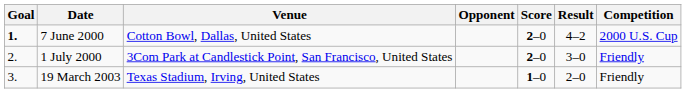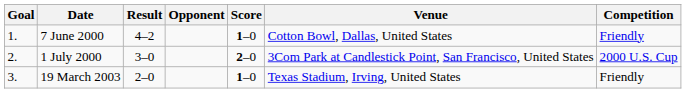 <table class="wikitable plainrowheaders sortable">
 <tr>
 <th>Goal</th>
 <th>Date</th>
-<th>Venue</th>
+<th>Result</th>
 <th>Opponent</th>
 <th>Score</th>
-<th>Result</th>
+<th>Venue</th>
 <th>Competition</th>
 </tr>
 <tr>
-<td><strong>1.</strong></td>
+<td>1.</td>
 <td>7 June 2000</td>
+<td align=center>4–2</td>
+<td></td>
+<td align=center><strong>1</strong>–0</td>
 <td><a href='#'>Cotton Bowl</a>, <a href='#'>Dallas</a>, United States</td>
-<td></td>
-<td align=center><strong>2</strong>–0</td>
-<td align=center>4–2</td>
-<td><a href='#'>2000 U.S. Cup</a></td>
+<td><a href='#'>Friendly</a></td>
 </tr>
 <tr>
 <td>2.</td>
 <td>1 July 2000</td>
-<td><a href='#'>3Com Park at Candlestick Point</a>, <a href='#'>San Francisco</a>, United States</td>
+<td align=center>3–0</td>
 <td></td>
 <td align=center><strong>2</strong>–0</td>
-<td align=center>3–0</td>
-<td><a href='#'>Friendly</a></td>
+<td><a href='#'>3Com Park at Candlestick Point</a>, <a href='#'>San Francisco</a>, United States</td>
+<td><a href='#'>2000 U.S. Cup</a></td>
 </tr>
 <tr>
 <td>3.</td>
 <td>19 March 2003</td>
-<td><a href='#'>Texas Stadium</a>, <a href='#'>Irving</a>, United States</td>
+<td align=center>2–0</td>
 <td></td>
 <td align=center><strong>1</strong>–0</td>
-<td align=center>2–0</td>
+<td><a href='#'>Texas Stadium</a>, <a href='#'>Irving</a>, United States</td>
 <td>Friendly</td>
 </tr>
 </table>
